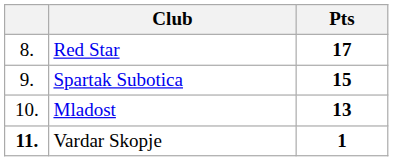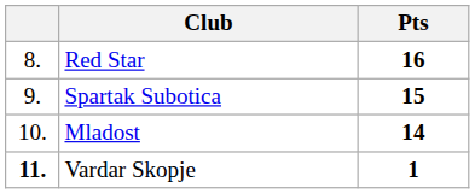 <table class="wikitable">
 <tr>
 <th width="30"></th>
 <th width="200">Club</th>
 <th width="70">Pts</th>
 </tr>
 <tr bgcolor="#FFFFFF" align="center">
 <td>8.</td>
 <td align="left"><a href='#'>Red Star</a></td>
-<td><strong>17</strong></td>
+<td><strong>16</strong></td>
 </tr>
 <tr bgcolor="#FFFFFF" align="center">
 <td>9.</td>
 <td align="left"><a href='#'>Spartak Subotica</a></td>
 <td><strong>15</strong></td>
 </tr>
 <tr bgcolor="#FFFFFF" align="center">
 <td>10.</td>
 <td align="left"><a href='#'>Mladost</a></td>
-<td><strong>13</strong></td>
+<td><strong>14</strong></td>
 </tr>
 <tr bgcolor="#FFFFFF" align="center">
 <td><strong>11.</strong></td>
 <td align="left">Vardar Skopje</td>
 <td><strong>1</strong></td>
 </tr>
 </table>
